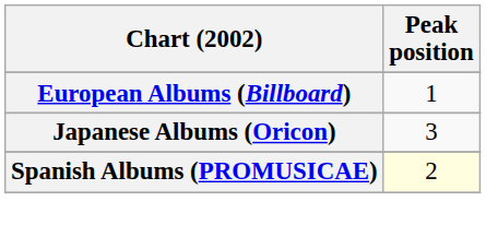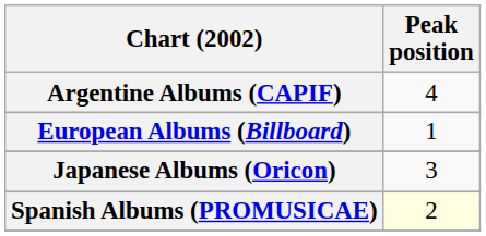 <table class="wikitable sortable plainrowheaders" style="text-align:center">
 <tr>
 <th scope="col">Chart (2002)</th>
 <th scope="col">Peak<br> position</th>
+</tr>
+<tr>
+<th scope="row">Argentine Albums (<a href='#'>CAPIF</a>)</th>
+<td>4</td>
 </tr>
 <tr>
 </tr>
 <tr>
 </tr>
 <tr>
 </tr>
 <tr>
 </tr>
 <tr>
 </tr>
 <tr>
 </tr>
 <tr>
 </tr>
 <tr>
 <th scope="row"><a href='#'>European Albums</a> (<em><a href='#'>Billboard</a></em>)</th>
 <td>1</td>
 </tr>
 <tr>
 </tr>
 <tr>
 </tr>
 <tr>
 </tr>
 <tr>
 </tr>
 <tr>
 </tr>
 <tr>
 </tr>
 <tr>
 <th scope="row">Japanese Albums (<a href='#'>Oricon</a>)</th>
 <td>3</td>
 </tr>
 <tr>
 </tr>
 <tr>
 </tr>
 <tr>
 </tr>
 <tr>
 <th scope="row">Spanish Albums (<a href='#'>PROMUSICAE</a>)</th>
 <td style="background: lightyellow;">2</td>
 </tr>
 <tr>
 </tr>
 <tr>
 </tr>
 <tr>
 </tr>
 <tr>
 </tr>
 </table>
